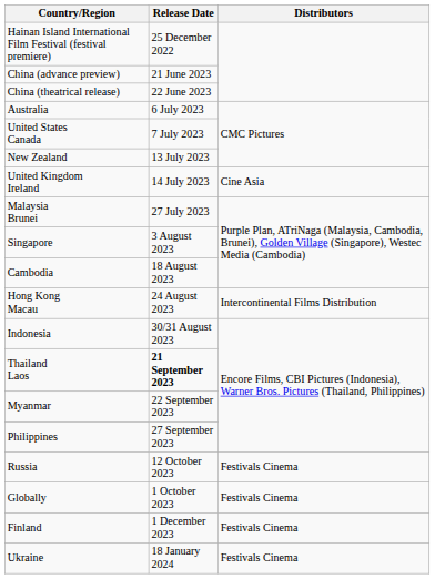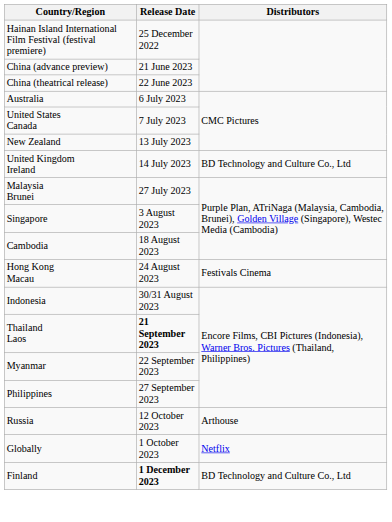 <table class="wikitable">
 <tr>
 <th>Country/Region</th>
 <th>Release Date</th>
 <th>Distributors</th>
 </tr>
 <tr>
 <td>Hainan Island International Film Festival (festival premiere)</td>
 <td>25 December 2022</td>
 <td rowspan=3></td>
 </tr>
 <tr>
 <td>China (advance preview)</td>
 <td>21 June 2023</td>
 </tr>
 <tr>
 <td>China (theatrical release)</td>
 <td>22 June 2023</td>
 </tr>
 <tr>
 <td>Australia</td>
 <td>6 July 2023</td>
 <td rowspan=3>CMC Pictures</td>
 </tr>
 <tr>
 <td>United States<br>Canada</td>
 <td>7 July 2023</td>
 </tr>
 <tr>
 <td>New Zealand</td>
 <td>13 July 2023</td>
 </tr>
 <tr>
 <td>United Kingdom<br>Ireland</td>
 <td>14 July 2023</td>
-<td>Cine Asia</td>
+<td>BD Technology and Culture Co., Ltd</td>
 </tr>
 <tr>
 <td>Malaysia<br>Brunei</td>
 <td>27 July 2023</td>
 <td rowspan=3>Purple Plan, ATriNaga (Malaysia, Cambodia, Brunei), <a href='#'>Golden Village</a> (Singapore), Westec Media (Cambodia)</td>
 </tr>
 <tr>
 <td>Singapore</td>
 <td>3 August 2023</td>
 </tr>
 <tr>
 <td>Cambodia</td>
 <td>18 August 2023</td>
 </tr>
 <tr>
 <td>Hong Kong<br>Macau</td>
 <td>24 August 2023</td>
-<td>Intercontinental Films Distribution</td>
+<td>Festivals Cinema</td>
 </tr>
 <tr>
 <td>Indonesia</td>
 <td>30/31 August 2023</td>
 <td rowspan=4>Encore Films, CBI Pictures (Indonesia), <a href='#'>Warner Bros. Pictures</a> (Thailand, Philippines)</td>
 </tr>
 <tr>
 <td>Thailand<br>Laos</td>
 <td><strong>21 September 2023</strong></td>
 </tr>
 <tr>
 <td>Myanmar</td>
 <td>22 September 2023</td>
 </tr>
 <tr>
 <td>Philippines</td>
 <td>27 September 2023</td>
 </tr>
 <tr>
 <td>Russia</td>
 <td>12 October 2023</td>
-<td>Festivals Cinema</td>
+<td>Arthouse</td>
 </tr>
 <tr>
 <td>Globally</td>
 <td>1 October 2023</td>
-<td>Festivals Cinema</td>
+<td><a href='#'>Netflix</a></td>
 </tr>
 <tr>
 <td>Finland</td>
-<td>1 December 2023</td>
-<td>Festivals Cinema</td>
-</tr>
-<tr>
-<td>Ukraine</td>
-<td>18 January 2024</td>
-<td>Festivals Cinema</td>
+<td><strong>1 December 2023</strong></td>
+<td>BD Technology and Culture Co., Ltd</td>
 </tr>
 </table>
